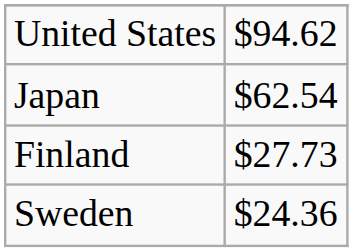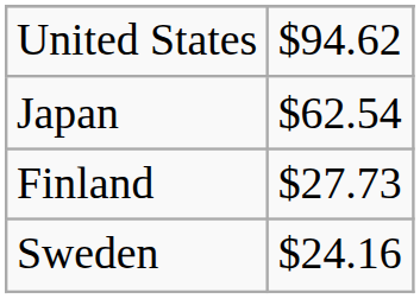 <table class="wikitable">
 <tr>
 </tr>
 <tr>
 <td> United States</td>
 <td>$94.62</td>
 </tr>
 <tr>
 <td> Japan</td>
 <td>$62.54</td>
 </tr>
 <tr>
 <td> Finland</td>
 <td>$27.73</td>
 </tr>
 <tr>
 <td> Sweden</td>
-<td>$24.36</td>
+<td>$24.16</td>
 </tr>
 </table>
